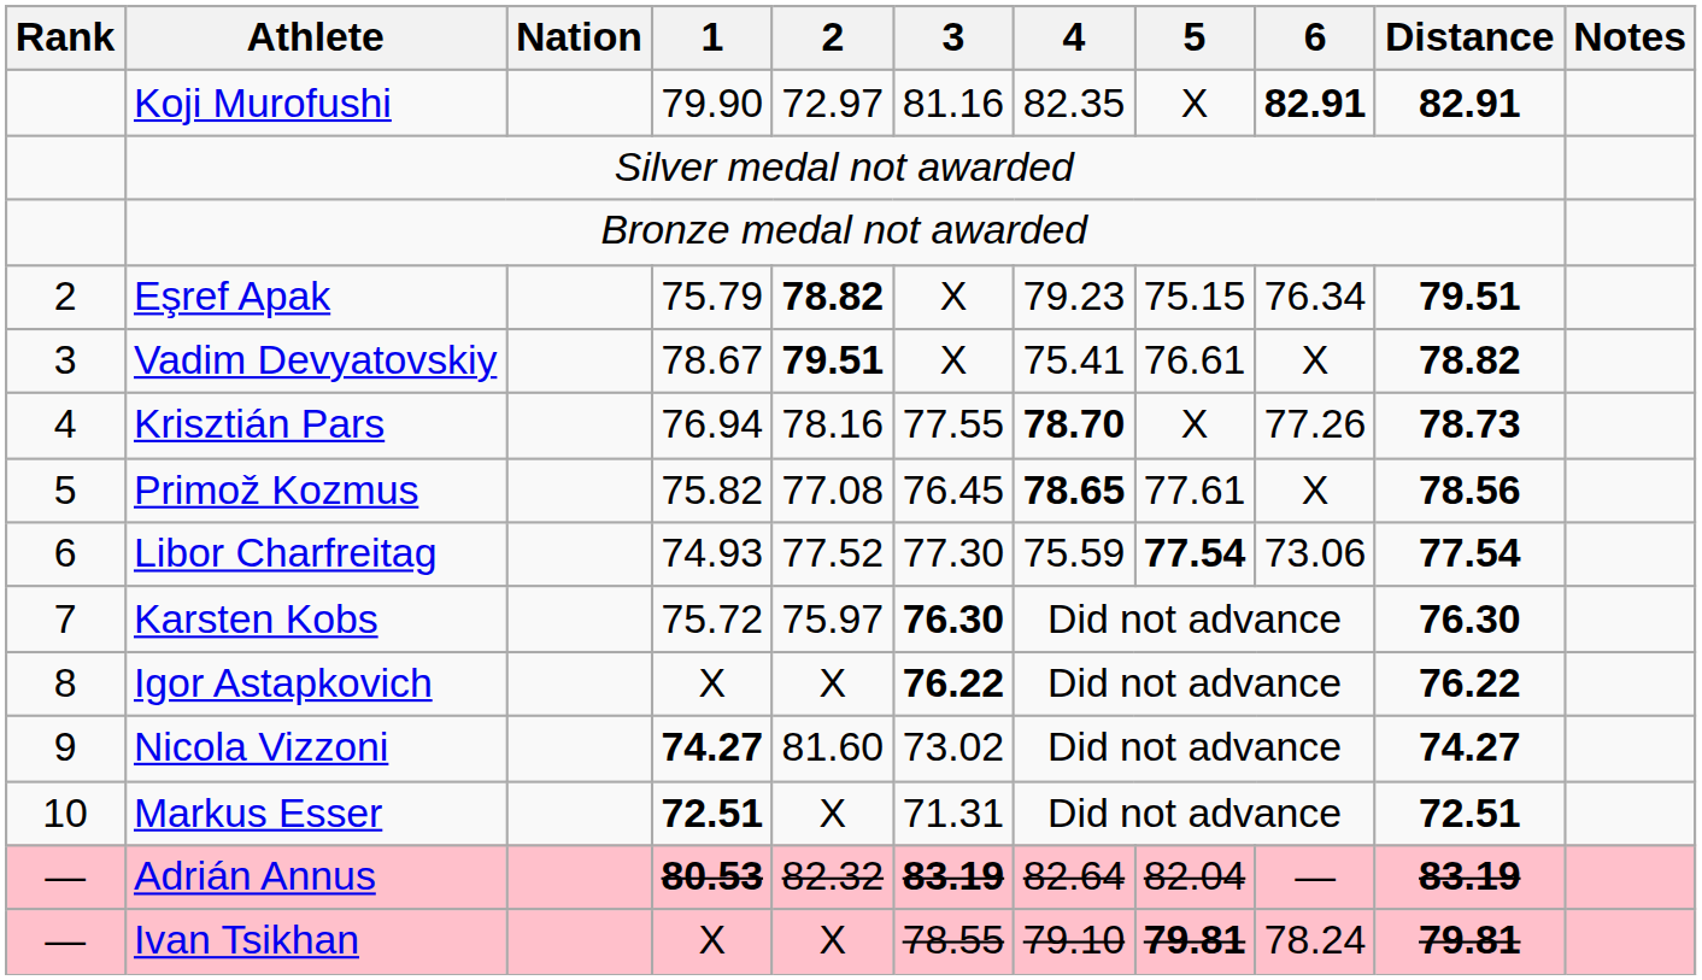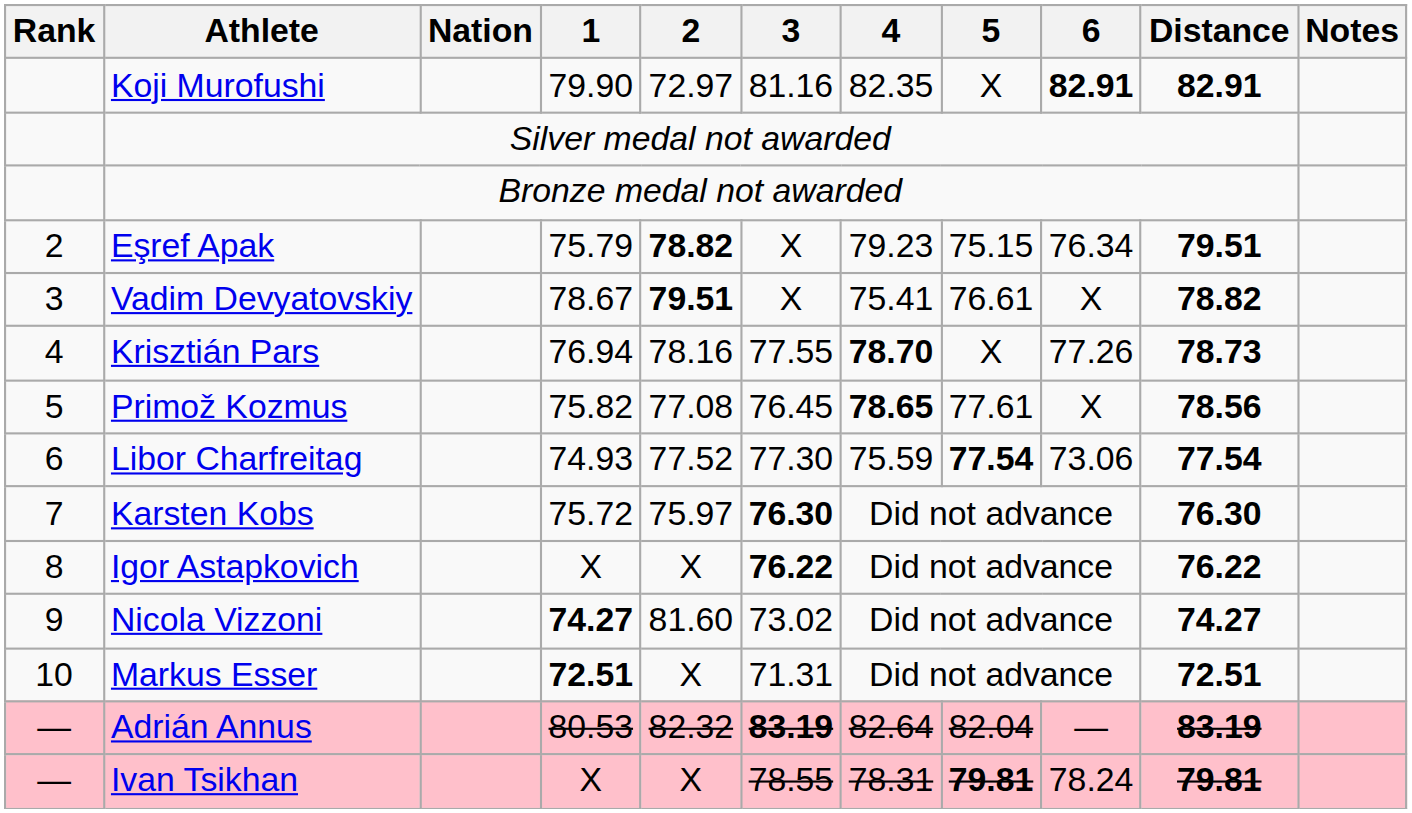 <table class="wikitable sortable" style="text-align:center">
 <tr>
 <th>Rank</th>
 <th>Athlete</th>
 <th>Nation</th>
 <th>1</th>
 <th>2</th>
 <th>3</th>
 <th>4</th>
 <th>5</th>
 <th>6</th>
 <th>Distance</th>
 <th>Notes</th>
 </tr>
 <tr>
 <td></td>
 <td align=left><a href='#'>Koji Murofushi</a></td>
 <td align=left></td>
 <td>79.90</td>
 <td>72.97</td>
 <td>81.16</td>
 <td>82.35</td>
 <td data-sort-value=1.00>X</td>
 <td><strong>82.91 </strong></td>
 <td><strong>82.91</strong></td>
 <td></td>
 </tr>
 <tr>
 <td></td>
 <td colspan="9"><em>Silver medal not awarded</em></td>
 <td></td>
 </tr>
 <tr>
 <td></td>
 <td colspan="9"><em>Bronze medal not awarded</em></td>
 <td></td>
 </tr>
 <tr>
 <td>2</td>
 <td align=left><a href='#'>Eşref Apak</a></td>
 <td align=left></td>
 <td>75.79</td>
 <td><strong>78.82 </strong></td>
 <td data-sort-value=1.00>X</td>
 <td>79.23</td>
 <td>75.15</td>
 <td>76.34</td>
 <td><strong>79.51</strong></td>
 <td></td>
 </tr>
 <tr>
 <td>3</td>
 <td align=left><a href='#'>Vadim Devyatovskiy</a></td>
 <td align=left></td>
 <td>78.67</td>
 <td><strong>79.51 </strong></td>
 <td data-sort-value=1.00>X</td>
 <td>75.41</td>
 <td>76.61</td>
 <td data-sort-value=1.00>X</td>
 <td><strong>78.82</strong></td>
 <td></td>
 </tr>
 <tr>
 <td>4</td>
 <td align=left><a href='#'>Krisztián Pars</a></td>
 <td align=left></td>
 <td>76.94</td>
 <td>78.16</td>
 <td>77.55</td>
 <td><strong>78.70 </strong></td>
 <td data-sort-value=1.00>X</td>
 <td>77.26</td>
 <td><strong>78.73</strong></td>
 <td></td>
 </tr>
 <tr>
 <td>5</td>
 <td align=left><a href='#'>Primož Kozmus</a></td>
 <td align=left></td>
 <td>75.82</td>
 <td>77.08</td>
 <td>76.45</td>
 <td><strong>78.65 </strong></td>
 <td>77.61</td>
 <td data-sort-value=1.00>X</td>
 <td><strong>78.56</strong></td>
 <td></td>
 </tr>
 <tr>
 <td>6</td>
 <td align=left><a href='#'>Libor Charfreitag</a></td>
 <td align=left></td>
 <td>74.93</td>
 <td>77.52</td>
 <td>77.30</td>
 <td>75.59</td>
 <td><strong>77.54 </strong></td>
 <td>73.06</td>
 <td><strong>77.54</strong></td>
 <td></td>
 </tr>
 <tr>
 <td>7</td>
 <td align=left><a href='#'>Karsten Kobs</a></td>
 <td align=left></td>
 <td>75.72</td>
 <td>75.97</td>
 <td><strong>76.30 </strong></td>
 <td colspan=3 data-sort-value=0.00>Did not advance</td>
 <td><strong>76.30</strong></td>
 <td></td>
 </tr>
 <tr>
 <td>8</td>
 <td align=left><a href='#'>Igor Astapkovich</a></td>
 <td align=left></td>
 <td data-sort-value=1.00>X</td>
 <td data-sort-value=1.00>X</td>
 <td><strong>76.22 </strong></td>
 <td colspan=3 data-sort-value=0.00>Did not advance</td>
 <td><strong>76.22</strong></td>
 <td></td>
 </tr>
 <tr>
 <td>9</td>
 <td align=left><a href='#'>Nicola Vizzoni</a></td>
 <td align=left></td>
 <td><strong>74.27 </strong></td>
 <td>81.60</td>
 <td>73.02</td>
 <td colspan=3 data-sort-value=0.00>Did not advance</td>
 <td><strong>74.27</strong></td>
 <td></td>
 </tr>
 <tr>
 <td>10</td>
 <td align=left><a href='#'>Markus Esser</a></td>
 <td align=left></td>
 <td><strong>72.51 </strong></td>
 <td data-sort-value=1.00>X</td>
 <td>71.31</td>
 <td colspan=3 data-sort-value=0.00>Did not advance</td>
 <td><strong>72.51</strong></td>
 <td></td>
 </tr>
 <tr bgcolor=pink>
 <td data-sort-value=11>—</td>
 <td align=left><a href='#'>Adrián Annus</a></td>
 <td align=left></td>
-<td><strong><s>80.53</s></strong></td>
+<td><s>80.53</s></td>
 <td><s>82.32 </s></td>
 <td><s><strong>83.19</strong></s></td>
 <td><s>82.64 </s></td>
 <td><s>82.04</s></td>
 <td data-sort-value=78.00>—</td>
 <td><s><strong>83.19</strong></s></td>
 <td></td>
 </tr>
 <tr bgcolor=pink>
 <td data-sort-value=12>—</td>
 <td align=left><a href='#'>Ivan Tsikhan</a></td>
 <td align=left></td>
 <td data-sort-value=1.00>X</td>
 <td data-sort-value=1.00>X</td>
 <td><s>78.55</s></td>
-<td><s>79.10</s></td>
+<td><s>78.31</s></td>
 <td><s><strong>79.81</strong></s></td>
 <td>78.24</td>
 <td><s><strong>79.81</strong></s></td>
 <td></td>
 </tr>
 </table>
